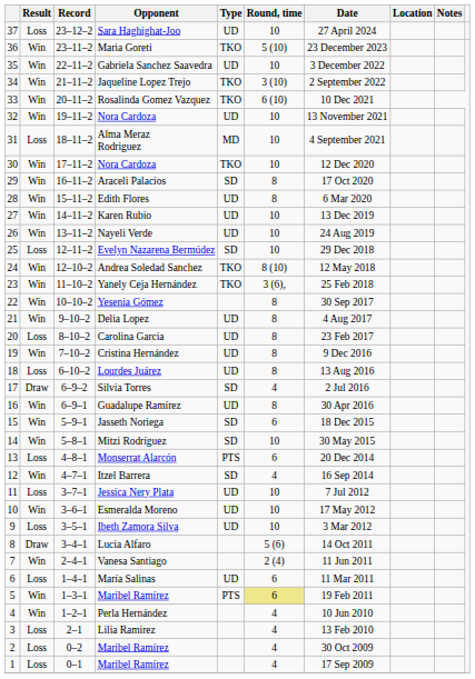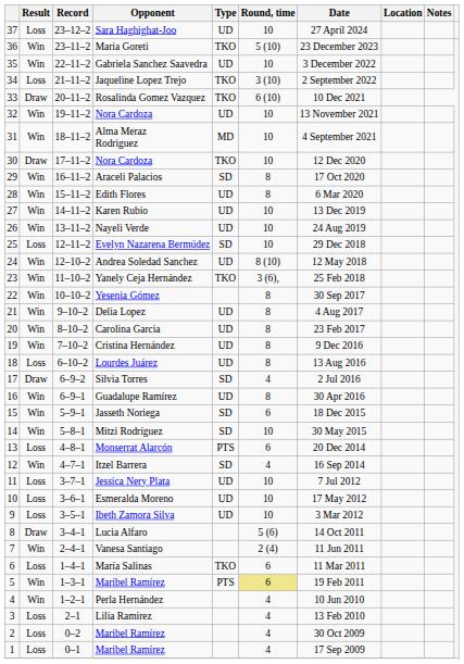 <table class="wikitable" style="text-align:center; font-size:95%">
 <tr>
 <th></th>
 <th>Result</th>
 <th>Record</th>
 <th>Opponent</th>
 <th>Type</th>
 <th>Round, time</th>
 <th>Date</th>
 <th>Location</th>
 <th>Notes</th>
 </tr>
 <tr>
 <td>37</td>
 <td>Loss</td>
 <td>23–12–2</td>
 <td align=left> <a href='#'>Sara Haghighat-Joo</a></td>
 <td>UD</td>
 <td>10</td>
 <td>27 April 2024</td>
 <td align=left></td>
 <td align=left></td>
 <td></td>
 </tr>
 <tr>
 <td>36</td>
 <td>Win</td>
 <td>23–11–2</td>
 <td align=left> Maria Goreti</td>
 <td>TKO</td>
 <td>5 (10)</td>
 <td>23 December 2023</td>
 <td align=left></td>
 <td></td>
 </tr>
 <tr>
 <td>35</td>
 <td>Win</td>
 <td>22–11–2</td>
 <td align=left> Gabriela Sanchez Saavedra</td>
 <td>UD</td>
 <td>10</td>
 <td>3 December 2022</td>
 <td align=left></td>
 <td align=left></td>
 </tr>
 <tr>
 <td>34</td>
-<td>Win</td>
+<td>Loss</td>
 <td>21–11–2</td>
 <td align=left> Jaqueline Lopez Trejo</td>
 <td>TKO</td>
 <td>3 (10)</td>
 <td>2 September 2022</td>
 <td align=left></td>
 <td></td>
 </tr>
 <tr>
 <td>33</td>
-<td>Win</td>
+<td>Draw</td>
 <td>20–11–2</td>
 <td align=left> Rosalinda Gomez Vazquez</td>
 <td>TKO</td>
 <td>6 (10)</td>
 <td>10 Dec 2021</td>
 <td align=left></td>
 </tr>
 <tr>
 <td>32</td>
 <td>Win</td>
 <td>19–11–2</td>
 <td align=left> <a href='#'>Nora Cardoza</a></td>
 <td>UD</td>
 <td>10</td>
 <td>13 November 2021</td>
 <td align=left></td>
 <td></td>
 </tr>
 <tr>
 <td>31</td>
-<td>Loss</td>
+<td>Win</td>
 <td>18–11–2</td>
 <td align=left> Alma Meraz<br>Rodriguez</td>
 <td>MD</td>
 <td>10</td>
 <td>4 September 2021</td>
 <td align=left></td>
 <td align=left></td>
 </tr>
 <tr>
 <td>30</td>
-<td>Win</td>
+<td>Draw</td>
 <td>17–11–2</td>
 <td align=left> <a href='#'>Nora Cardoza</a></td>
 <td>TKO</td>
 <td>10</td>
 <td>12 Dec 2020</td>
 <td align=left></td>
 <td align=left></td>
 </tr>
 <tr>
 <td>29</td>
 <td>Win</td>
 <td>16–11–2</td>
 <td align=left> Araceli Palacios</td>
 <td>SD</td>
 <td>8</td>
 <td>17 Oct 2020</td>
 <td align=left></td>
 <td></td>
 </tr>
 <tr>
 <td>28</td>
 <td>Win</td>
 <td>15–11–2</td>
 <td align=left> Edith Flores</td>
 <td>UD</td>
 <td>8</td>
 <td>6 Mar 2020</td>
 <td align=left></td>
 <td></td>
 </tr>
 <tr>
 <td>27</td>
 <td>Win</td>
 <td>14–11–2</td>
 <td align=left> Karen Rubio</td>
 <td>UD</td>
 <td>10</td>
 <td>13 Dec 2019</td>
 <td align=left></td>
 <td align=left></td>
 </tr>
 <tr>
 <td>26</td>
 <td>Win</td>
 <td>13–11–2</td>
 <td align=left> Nayeli Verde</td>
 <td>UD</td>
 <td>10</td>
 <td>24 Aug 2019</td>
 <td align=left></td>
 <td align=left></td>
 </tr>
 <tr>
 <td>25</td>
 <td>Loss</td>
 <td>12–11–2</td>
 <td align=left> <a href='#'>Evelyn Nazarena Bermúdez</a></td>
 <td>SD</td>
 <td>10</td>
 <td>29 Dec 2018</td>
 <td align=left></td>
 <td align=left></td>
 </tr>
 <tr>
 <td>24</td>
 <td>Win</td>
 <td>12–10–2</td>
 <td align=left> Andrea Soledad Sanchez</td>
-<td>TKO</td>
+<td>UD</td>
 <td>8 (10)</td>
 <td>12 May 2018</td>
 <td align=left></td>
 <td align=left></td>
 </tr>
 <tr>
 <td>23</td>
 <td>Win</td>
 <td>11–10–2</td>
 <td align=left> Yanely Ceja Hernández</td>
 <td>TKO</td>
 <td>3 (6), </td>
 <td>25 Feb 2018</td>
 <td align=left></td>
 <td></td>
 </tr>
 <tr>
 <td>22</td>
 <td>Win</td>
 <td>10–10–2</td>
 <td align=left> <a href='#'>Yesenia Gómez</a></td>
 <td></td>
 <td>8</td>
 <td>30 Sep 2017</td>
 <td align=left></td>
 <td></td>
 </tr>
 <tr>
 <td>21</td>
 <td>Win</td>
 <td>9–10–2</td>
 <td align=left> Delia Lopez</td>
 <td>UD</td>
 <td>8</td>
 <td>4 Aug 2017</td>
 <td align=left></td>
 <td></td>
 </tr>
 <tr>
 <td>20</td>
-<td>Loss</td>
+<td>Win</td>
 <td>8–10–2</td>
 <td align=left> Carolina Garcia</td>
 <td>UD</td>
 <td>8</td>
 <td>23 Feb 2017</td>
 <td align=left></td>
 <td></td>
 </tr>
 <tr>
 <td>19</td>
 <td>Win</td>
 <td>7–10–2</td>
 <td align=left> Cristina Hernández</td>
 <td>UD</td>
 <td>8</td>
 <td>9 Dec 2016</td>
 <td align=left></td>
 <td></td>
 </tr>
 <tr>
 <td>18</td>
 <td>Loss</td>
 <td>6–10–2</td>
 <td align=left> <a href='#'>Lourdes Juárez</a></td>
 <td>UD</td>
 <td>8</td>
 <td>13 Aug 2016</td>
 <td align=left></td>
 <td></td>
 </tr>
 <tr>
 <td>17</td>
 <td>Draw</td>
 <td>6–9–2</td>
 <td align=left> Silvia Torres</td>
 <td>SD</td>
 <td>4</td>
 <td>2 Jul 2016</td>
 <td align=left></td>
 <td></td>
 </tr>
 <tr>
 <td>16</td>
 <td>Win</td>
 <td>6–9–1</td>
 <td align=left> Guadalupe Ramírez</td>
 <td>UD</td>
 <td>8</td>
 <td>30 Apr 2016</td>
 <td align=left></td>
 <td></td>
 </tr>
 <tr>
 <td>15</td>
 <td>Win</td>
 <td>5–9–1</td>
 <td align=left> Jasseth Noriega</td>
 <td>SD</td>
 <td>6</td>
 <td>18 Dec 2015</td>
 <td align=left></td>
 <td></td>
 </tr>
 <tr>
 <td>14</td>
 <td>Win</td>
 <td>5–8–1</td>
 <td align=left> Mitzi Rodríguez</td>
 <td>SD</td>
 <td>10</td>
 <td>30 May 2015</td>
 <td align=left></td>
 <td align=left></td>
 </tr>
 <tr>
 <td>13</td>
 <td>Loss</td>
 <td>4–8–1</td>
 <td align=left> <a href='#'>Monserrat Alarcón</a></td>
 <td>PTS</td>
 <td>6</td>
 <td>20 Dec 2014</td>
 <td align=left></td>
 <td></td>
 </tr>
 <tr>
 <td>12</td>
 <td>Win</td>
 <td>4–7–1</td>
 <td align=left> Itzel Barrera</td>
 <td>SD</td>
 <td>4</td>
 <td>16 Sep 2014</td>
 <td align=left></td>
 <td></td>
 </tr>
 <tr>
 <td>11</td>
 <td>Loss</td>
 <td>3–7–1</td>
 <td align=left> <a href='#'>Jessica Nery Plata</a></td>
 <td>UD</td>
 <td>10</td>
 <td>7 Jul 2012</td>
 <td align=left></td>
 <td align=left></td>
 </tr>
 <tr>
 <td>10</td>
-<td>Win</td>
+<td>Loss</td>
 <td>3–6–1</td>
 <td align=left> Esmeralda Moreno</td>
 <td>UD</td>
 <td>10</td>
 <td>17 May 2012</td>
 <td align=left></td>
 <td align=left></td>
 </tr>
 <tr>
 <td>9</td>
 <td>Loss</td>
 <td>3–5–1</td>
 <td align=left> <a href='#'>Ibeth Zamora Silva</a></td>
 <td>UD</td>
 <td>10</td>
 <td>3 Mar 2012</td>
 <td align=left></td>
 <td align=left></td>
 </tr>
 <tr>
 <td>8</td>
 <td>Draw</td>
 <td>3–4–1</td>
 <td align=left> Lucia Alfaro</td>
 <td></td>
 <td>5 (6)</td>
 <td>14 Oct 2011</td>
 <td align=left></td>
 <td></td>
 </tr>
 <tr>
 <td>7</td>
 <td>Win</td>
 <td>2–4–1</td>
 <td align=left> Vanesa Santiago</td>
 <td></td>
 <td>2 (4)</td>
 <td>11 Jun 2011</td>
 <td align=left></td>
 <td></td>
 </tr>
 <tr>
 <td>6</td>
 <td>Loss</td>
 <td>1–4–1</td>
 <td align=left> María Salinas</td>
-<td>UD</td>
+<td>TKO</td>
 <td>6</td>
 <td>11 Mar 2011</td>
 <td align=left></td>
 <td></td>
 </tr>
 <tr>
 <td>5</td>
 <td>Win</td>
 <td>1–3–1</td>
 <td align=left> <a href='#'>Maribel Ramírez</a></td>
 <td>PTS</td>
 <td style="background: khaki;">6</td>
 <td>19 Feb 2011</td>
 <td align=left></td>
 <td></td>
 </tr>
 <tr>
 <td>4</td>
 <td>Win</td>
 <td>1–2–1</td>
 <td align=left> Perla Hernández</td>
 <td></td>
 <td>4</td>
 <td>10 Jun 2010</td>
 <td align=left></td>
 <td></td>
 </tr>
 <tr>
 <td>3</td>
 <td>Loss</td>
 <td>2–1</td>
 <td align=left> Lilia Ramirez</td>
 <td></td>
 <td>4</td>
 <td>13 Feb 2010</td>
 <td align=left></td>
 <td></td>
 </tr>
 <tr>
 <td>2</td>
 <td>Loss</td>
 <td>0–2</td>
 <td align=left> <a href='#'>Maribel Ramírez</a></td>
 <td></td>
 <td>4</td>
 <td>30 Oct 2009</td>
 <td align=left></td>
 <td></td>
 </tr>
 <tr>
 <td>1</td>
 <td>Loss</td>
 <td>0–1</td>
 <td align=left> <a href='#'>Maribel Ramírez</a></td>
 <td></td>
 <td>4</td>
 <td>17 Sep 2009</td>
 <td align=left></td>
 <td></td>
 </tr>
 <tr>
 </tr>
 </table>
